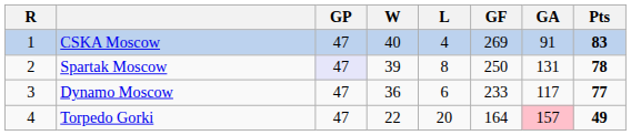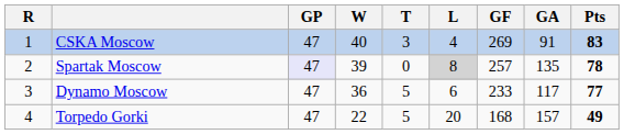 <table class="wikitable sortable">
 <tr>
 <th bgcolor="#DDDDFF" width="5%">R</th>
 <th bgcolor="#DDDDFF" width="25%"></th>
 <th bgcolor="#DDDDFF" width="5%">GP</th>
 <th bgcolor="#DDDDFF" width="5%">W</th>
+<th bgcolor="#DDDDFF" width="5%">T</th>
 <th bgcolor="#DDDDFF" width="5%">L</th>
 <th bgcolor="#DDDDFF" width="5%">GF</th>
 <th bgcolor="#DDDDFF" width="5%">GA</th>
 <th bgcolor="#DDDDFF" width="5%">Pts</th>
 </tr>
 <tr bgcolor="#BCD2EE" align="center">
 <td>1</td>
 <td align="left"><a href='#'>CSKA Moscow</a></td>
 <td>47</td>
 <td>40</td>
+<td>3</td>
 <td>4</td>
 <td>269</td>
 <td>91</td>
 <td><strong>83</strong></td>
 </tr>
 <tr align="center">
 <td>2</td>
 <td align="left"><a href='#'>Spartak Moscow</a></td>
 <td style="background: lavender;">47</td>
 <td>39</td>
-<td>8</td>
-<td>250</td>
-<td>131</td>
+<td>0</td>
+<td style="background: lightgrey;">8</td>
+<td>257</td>
+<td>135</td>
 <td><strong>78</strong></td>
 </tr>
 <tr align="center">
 <td>3</td>
 <td align="left"><a href='#'>Dynamo Moscow</a></td>
 <td>47</td>
 <td>36</td>
+<td>5</td>
 <td>6</td>
 <td>233</td>
 <td>117</td>
 <td><strong>77</strong></td>
 </tr>
 <tr align="center">
 <td>4</td>
 <td align="left"><a href='#'>Torpedo Gorki</a></td>
 <td>47</td>
 <td>22</td>
+<td>5</td>
 <td>20</td>
-<td>164</td>
-<td style="background: pink;">157</td>
+<td>168</td>
+<td>157</td>
 <td><strong>49</strong></td>
 </tr>
 </table>
